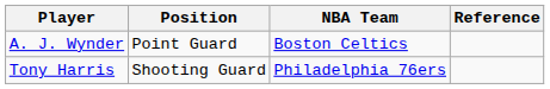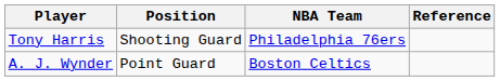 <table class="wikitable">
 <tr>
 <th>Player</th>
 <th>Position</th>
 <th>NBA Team</th>
 <th>Reference</th>
 </tr>
 <tr>
+<td><a href='#'>Tony Harris</a></td>
+<td>Shooting Guard</td>
+<td><a href='#'>Philadelphia 76ers</a></td>
+<td></td>
+</tr>
+<tr>
 <td><a href='#'>A. J. Wynder</a></td>
 <td>Point Guard</td>
 <td><a href='#'>Boston Celtics</a></td>
 <td></td>
 </tr>
-<tr>
-<td><a href='#'>Tony Harris</a></td>
-<td>Shooting Guard</td>
-<td><a href='#'>Philadelphia 76ers</a></td>
-<td></td>
-</tr>
 </table>
